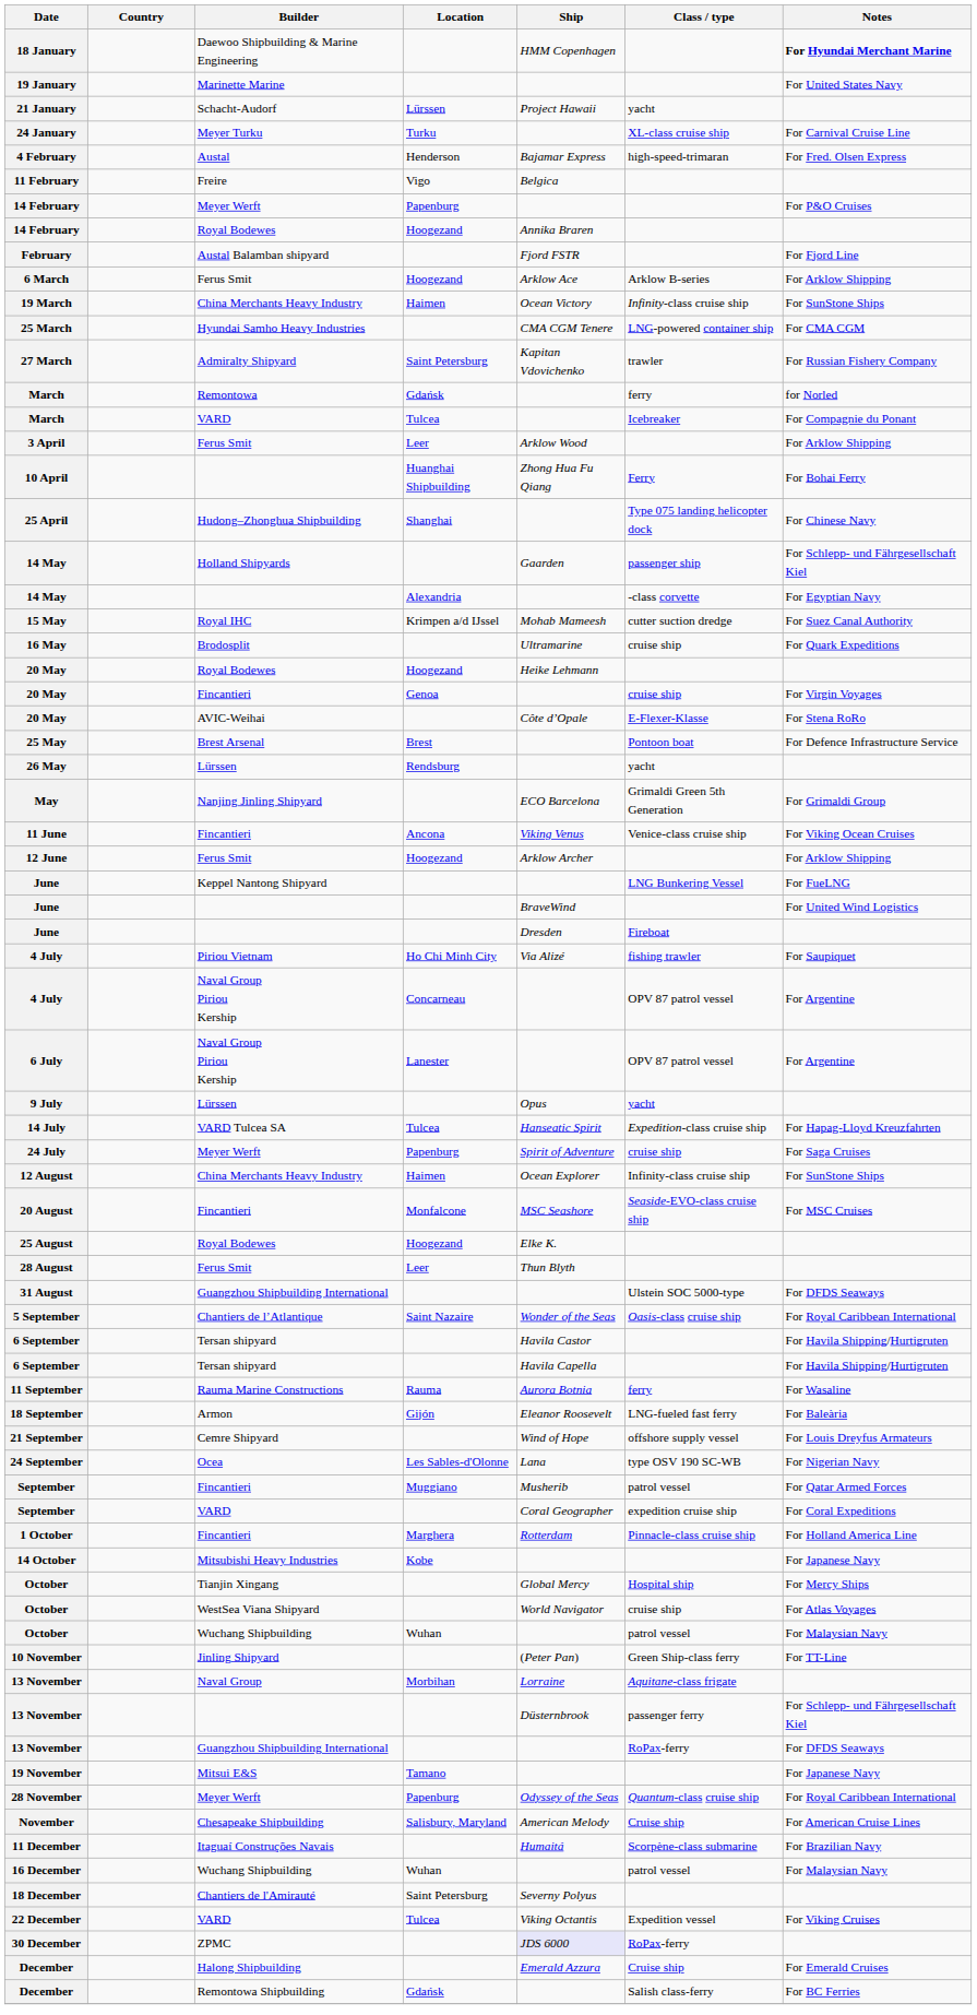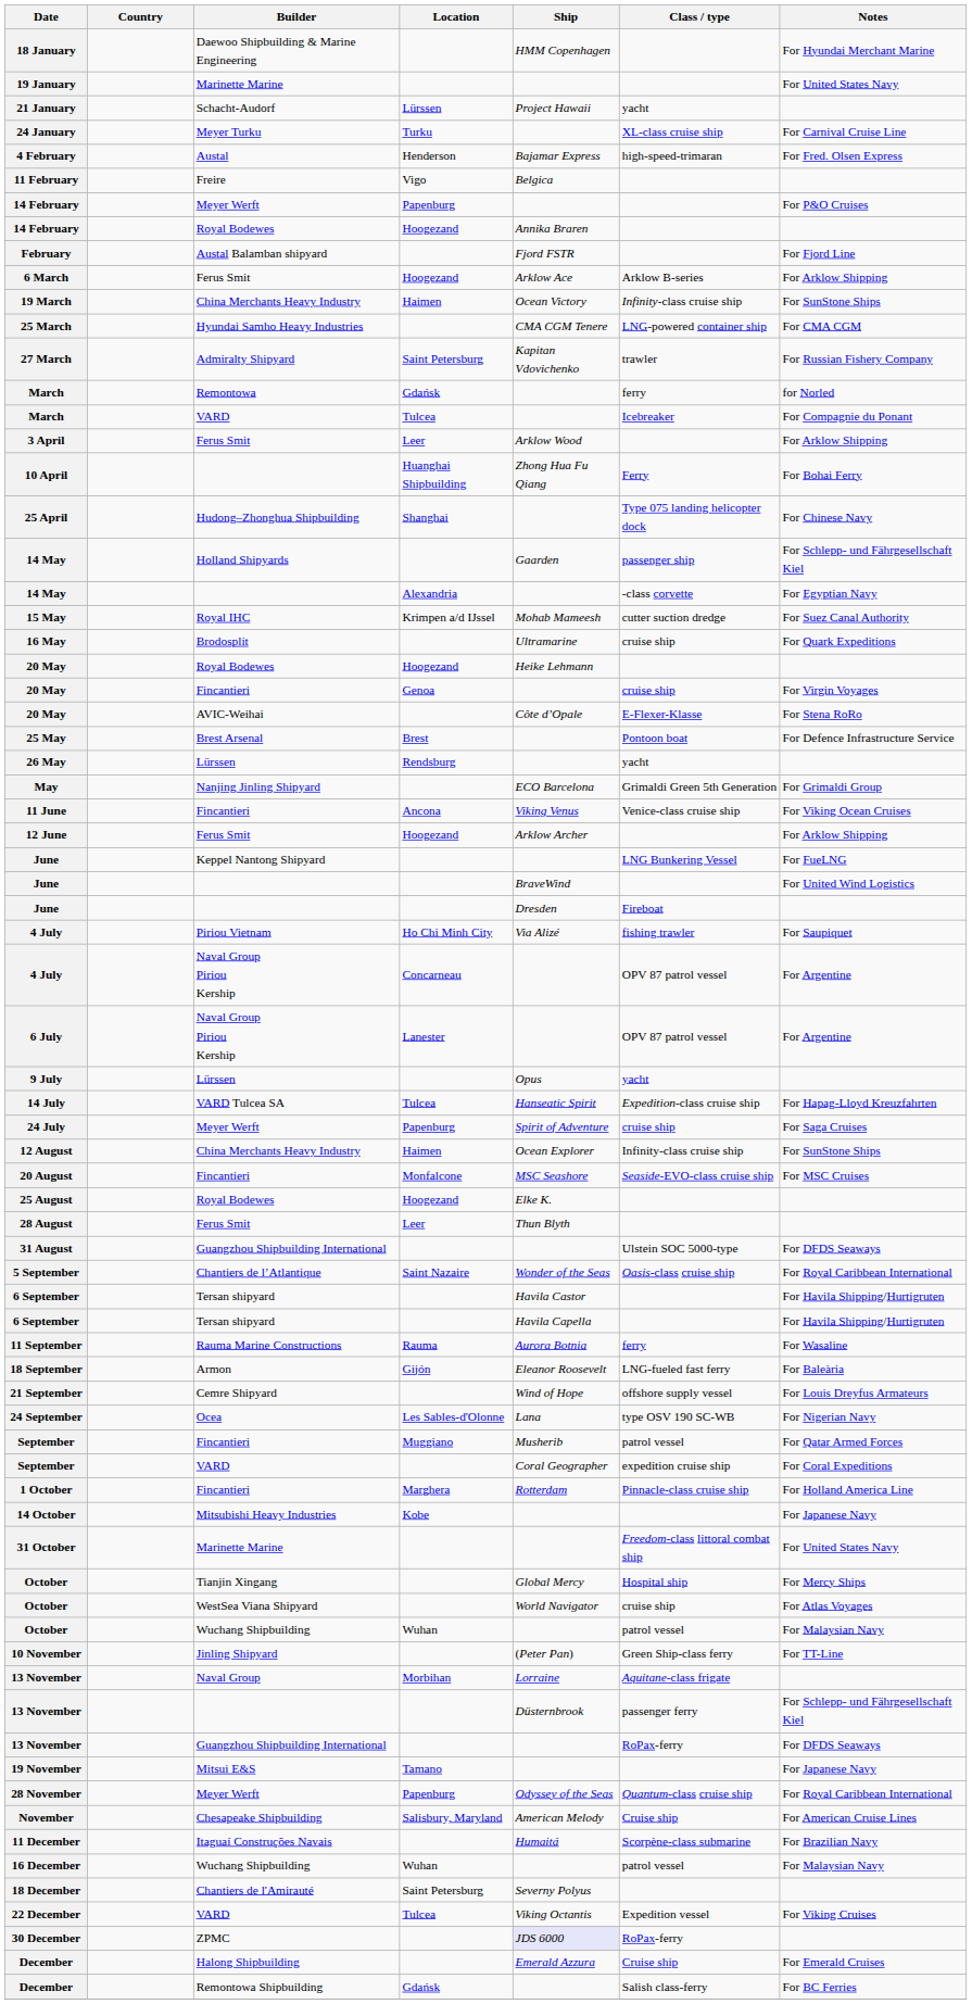 <table class="wikitable sortable" style="font-size:1.00em; line-height:1.5em;">
 <tr>
 <th width="100">Date</th>
 <th width="130">Country</th>
 <th>Builder</th>
 <th>Location</th>
 <th>Ship</th>
 <th>Class / type</th>
 <th>Notes</th>
 </tr>
 <tr>
 <th>18 January</th>
 <td></td>
 <td>Daewoo Shipbuilding & Marine Engineering</td>
 <td></td>
 <td><em>HMM Copenhagen</em></td>
 <td></td>
-<td><strong>For <a href='#'>Hyundai Merchant Marine</a></strong></td>
+<td>For <a href='#'>Hyundai Merchant Marine</a></td>
 </tr>
 <tr>
 <th>19 January</th>
 <td></td>
 <td><a href='#'>Marinette Marine</a></td>
 <td></td>
 <td></td>
 <td></td>
 <td>For <a href='#'>United States Navy</a></td>
 </tr>
 <tr>
 <th>21 January</th>
 <td></td>
 <td>Schacht-Audorf</td>
 <td><a href='#'>Lürssen</a></td>
 <td><em>Project Hawaii</em></td>
 <td>yacht</td>
 <td></td>
 </tr>
 <tr>
 <th>24 January</th>
 <td></td>
 <td><a href='#'>Meyer Turku</a></td>
 <td><a href='#'>Turku</a></td>
 <td></td>
 <td><a href='#'>XL-class cruise ship</a></td>
 <td>For <a href='#'>Carnival Cruise Line</a></td>
 </tr>
 <tr>
 <th>4 February</th>
 <td></td>
 <td><a href='#'>Austal</a></td>
 <td>Henderson</td>
 <td><em>Bajamar Express</em></td>
 <td>high-speed-trimaran</td>
 <td>For <a href='#'>Fred. Olsen Express</a></td>
 </tr>
 <tr>
 <th>11 February</th>
 <td></td>
 <td>Freire</td>
 <td>Vigo</td>
 <td><em>Belgica</em></td>
 <td></td>
 <td></td>
 </tr>
 <tr>
 <th>14 February</th>
 <td></td>
 <td><a href='#'>Meyer Werft</a></td>
 <td><a href='#'>Papenburg</a></td>
 <td></td>
 <td></td>
 <td>For <a href='#'>P&O Cruises</a></td>
 </tr>
 <tr>
 <th>14 February</th>
 <td></td>
 <td><a href='#'>Royal Bodewes</a></td>
 <td><a href='#'>Hoogezand</a></td>
 <td><em>Annika Braren</em></td>
 <td></td>
 <td></td>
 </tr>
 <tr>
 <th>February</th>
 <td></td>
 <td><a href='#'>Austal</a> Balamban shipyard</td>
 <td></td>
 <td><em>Fjord FSTR</em></td>
 <td></td>
 <td>For <a href='#'>Fjord Line</a></td>
 </tr>
 <tr>
 <th>6 March</th>
 <td></td>
 <td>Ferus Smit</td>
 <td><a href='#'>Hoogezand</a></td>
 <td><em>Arklow Ace</em></td>
 <td>Arklow B-series</td>
 <td>For <a href='#'>Arklow Shipping</a></td>
 </tr>
 <tr>
 <th>19 March</th>
 <td></td>
 <td><a href='#'>China Merchants Heavy Industry</a></td>
 <td><a href='#'>Haimen</a></td>
 <td><em>Ocean Victory</em></td>
 <td><em>Infinity</em>-class cruise ship</td>
 <td>For <a href='#'>SunStone Ships</a></td>
 </tr>
 <tr>
 <th>25 March</th>
 <td></td>
 <td><a href='#'>Hyundai Samho Heavy Industries</a></td>
 <td></td>
 <td><em>CMA CGM Tenere</em></td>
 <td><a href='#'>LNG</a>-powered <a href='#'>container ship</a></td>
 <td>For <a href='#'>CMA CGM</a></td>
 </tr>
 <tr>
 <th>27 March</th>
 <td></td>
 <td><a href='#'>Admiralty Shipyard</a></td>
 <td><a href='#'>Saint Petersburg</a></td>
 <td><em>Kapitan Vdovichenko</em></td>
 <td>trawler</td>
 <td>For <a href='#'>Russian Fishery Company</a></td>
 </tr>
 <tr>
 <th>March</th>
 <td></td>
 <td><a href='#'>Remontowa</a></td>
 <td><a href='#'>Gdańsk</a></td>
 <td></td>
 <td>ferry</td>
 <td>for <a href='#'>Norled</a></td>
 </tr>
 <tr>
 <th>March</th>
 <td></td>
 <td><a href='#'>VARD</a></td>
 <td><a href='#'>Tulcea</a></td>
 <td></td>
 <td><a href='#'>Icebreaker</a></td>
 <td>For <a href='#'>Compagnie du Ponant</a></td>
 </tr>
 <tr>
 <th>3 April</th>
 <td></td>
 <td><a href='#'>Ferus Smit</a></td>
 <td><a href='#'>Leer</a></td>
 <td><em>Arklow Wood</em></td>
 <td></td>
 <td>For <a href='#'>Arklow Shipping</a></td>
 </tr>
 <tr>
 <th>10 April</th>
 <td></td>
 <td></td>
 <td><a href='#'>Huanghai Shipbuilding</a></td>
 <td><em>Zhong Hua Fu Qiang</em></td>
 <td><a href='#'>Ferry</a></td>
 <td>For <a href='#'>Bohai Ferry</a></td>
 </tr>
 <tr>
 <th>25 April</th>
 <td></td>
 <td><a href='#'>Hudong–Zhonghua Shipbuilding</a></td>
 <td><a href='#'>Shanghai</a></td>
 <td></td>
 <td><a href='#'>Type 075 landing helicopter dock</a></td>
 <td>For <a href='#'>Chinese Navy</a></td>
 </tr>
 <tr>
 <th>14 May</th>
 <td></td>
 <td><a href='#'>Holland Shipyards</a></td>
 <td></td>
 <td><em>Gaarden</em></td>
 <td><a href='#'>passenger ship</a></td>
 <td>For <a href='#'>Schlepp- und Fährgesellschaft Kiel</a></td>
 </tr>
 <tr>
 <th>14 May</th>
 <td></td>
 <td></td>
 <td><a href='#'>Alexandria</a></td>
 <td></td>
 <td>-class <a href='#'>corvette</a></td>
 <td>For <a href='#'>Egyptian Navy</a></td>
 </tr>
 <tr>
 <th>15 May</th>
 <td></td>
 <td><a href='#'>Royal IHC</a></td>
 <td>Krimpen a/d IJssel</td>
 <td><em>Mohab Mameesh</em></td>
 <td>cutter suction dredge</td>
 <td>For <a href='#'>Suez Canal Authority</a></td>
 </tr>
 <tr>
 <th>16 May</th>
 <td></td>
 <td><a href='#'>Brodosplit</a></td>
 <td></td>
 <td><em>Ultramarine</em></td>
 <td>cruise ship</td>
 <td>For <a href='#'>Quark Expeditions</a></td>
 </tr>
 <tr>
 <th>20 May</th>
 <td></td>
 <td><a href='#'>Royal Bodewes</a></td>
 <td><a href='#'>Hoogezand</a></td>
 <td><em>Heike Lehmann</em></td>
 <td></td>
 <td></td>
 </tr>
 <tr>
 <th>20 May</th>
 <td></td>
 <td><a href='#'>Fincantieri</a></td>
 <td><a href='#'>Genoa</a></td>
 <td></td>
 <td><a href='#'>cruise ship</a></td>
 <td>For <a href='#'>Virgin Voyages</a></td>
 </tr>
 <tr>
 <th>20 May</th>
 <td></td>
 <td>AVIC-Weihai</td>
 <td></td>
 <td><em>Côte d’Opale</em></td>
 <td><a href='#'>E-Flexer-Klasse</a></td>
 <td>For <a href='#'>Stena RoRo</a></td>
 </tr>
 <tr>
 <th>25 May</th>
 <td></td>
 <td><a href='#'>Brest Arsenal</a></td>
 <td><a href='#'>Brest</a></td>
 <td></td>
 <td><a href='#'>Pontoon boat</a></td>
 <td>For Defence Infrastructure Service</td>
 </tr>
 <tr>
 <th>26 May</th>
 <td></td>
 <td><a href='#'>Lürssen</a></td>
 <td><a href='#'>Rendsburg</a></td>
 <td></td>
 <td>yacht</td>
 <td></td>
 </tr>
 <tr>
 <th>May</th>
 <td></td>
 <td><a href='#'>Nanjing Jinling Shipyard</a></td>
 <td></td>
 <td><em>ECO Barcelona</em></td>
 <td>Grimaldi Green 5th Generation</td>
 <td>For <a href='#'>Grimaldi Group</a></td>
 </tr>
 <tr>
 <th>11 June</th>
 <td></td>
 <td><a href='#'>Fincantieri</a></td>
 <td><a href='#'>Ancona</a></td>
 <td><em><a href='#'>Viking Venus</a></em></td>
 <td>Venice-class cruise ship</td>
 <td>For <a href='#'>Viking Ocean Cruises</a></td>
 </tr>
 <tr>
 <th>12 June</th>
 <td></td>
 <td><a href='#'>Ferus Smit</a></td>
 <td><a href='#'>Hoogezand</a></td>
 <td><em>Arklow Archer</em></td>
 <td></td>
 <td>For <a href='#'>Arklow Shipping</a></td>
 </tr>
 <tr>
 <th>June</th>
 <td></td>
 <td>Keppel Nantong Shipyard</td>
 <td></td>
 <td></td>
 <td><a href='#'>LNG Bunkering Vessel</a></td>
 <td>For <a href='#'>FueLNG</a></td>
 </tr>
 <tr>
 <th>June</th>
 <td></td>
 <td></td>
 <td></td>
 <td><em>BraveWind</em></td>
 <td></td>
 <td>For <a href='#'>United Wind Logistics</a></td>
 </tr>
 <tr>
 <th>June</th>
 <td></td>
 <td></td>
 <td></td>
 <td><em>Dresden</em></td>
 <td><a href='#'>Fireboat</a></td>
 <td></td>
 </tr>
 <tr>
 <th>4 July</th>
 <td></td>
 <td><a href='#'>Piriou Vietnam</a></td>
 <td><a href='#'>Ho Chi Minh City</a></td>
 <td><em>Via Alizé</em></td>
 <td><a href='#'>fishing trawler</a></td>
 <td>For <a href='#'>Saupiquet</a></td>
 </tr>
 <tr>
 <th>4 July</th>
 <td></td>
 <td><a href='#'>Naval Group</a><br><a href='#'>Piriou</a><br>Kership</td>
 <td><a href='#'>Concarneau</a></td>
 <td></td>
 <td>OPV 87 patrol vessel</td>
 <td>For <a href='#'>Argentine</a></td>
 </tr>
 <tr>
 <th>6 July</th>
 <td></td>
 <td><a href='#'>Naval Group</a><br><a href='#'>Piriou</a><br>Kership</td>
 <td><a href='#'>Lanester</a></td>
 <td></td>
 <td>OPV 87 patrol vessel</td>
 <td>For <a href='#'>Argentine</a></td>
 </tr>
 <tr>
 <th>9 July</th>
 <td></td>
 <td><a href='#'>Lürssen</a></td>
 <td></td>
 <td><em>Opus</em></td>
 <td><a href='#'>yacht</a></td>
 <td></td>
 </tr>
 <tr>
 <th>14 July</th>
 <td></td>
 <td><a href='#'>VARD</a> Tulcea  SA</td>
 <td><a href='#'>Tulcea</a></td>
 <td><em><a href='#'>Hanseatic Spirit</a></em></td>
 <td><em>Expedition</em>-class cruise ship</td>
 <td>For <a href='#'>Hapag-Lloyd Kreuzfahrten</a></td>
 </tr>
 <tr>
 <th>24 July</th>
 <td></td>
 <td><a href='#'>Meyer Werft</a></td>
 <td><a href='#'>Papenburg</a></td>
 <td><a href='#'><em>Spirit of Adventure</em></a></td>
 <td><a href='#'>cruise ship</a></td>
 <td>For <a href='#'>Saga Cruises</a></td>
 </tr>
 <tr>
 <th>12 August</th>
 <td></td>
 <td><a href='#'>China Merchants Heavy Industry</a></td>
 <td><a href='#'>Haimen</a></td>
 <td><em>Ocean Explorer</em></td>
 <td>Infinity-class cruise ship</td>
 <td>For <a href='#'>SunStone Ships</a></td>
 </tr>
 <tr>
 <th>20 August</th>
 <td></td>
 <td><a href='#'>Fincantieri</a></td>
 <td><a href='#'>Monfalcone</a></td>
 <td><em><a href='#'>MSC Seashore</a></em></td>
 <td><a href='#'><em>Seaside</em>-EVO-class cruise ship</a></td>
 <td>For <a href='#'>MSC Cruises</a></td>
 </tr>
 <tr>
 <th>25 August</th>
 <td></td>
 <td><a href='#'>Royal Bodewes</a></td>
 <td><a href='#'>Hoogezand</a></td>
 <td><em>Elke K.</em></td>
 <td></td>
 <td></td>
 </tr>
 <tr>
 <th>28 August</th>
 <td></td>
 <td><a href='#'>Ferus Smit</a></td>
 <td><a href='#'>Leer</a></td>
 <td><em>Thun Blyth</em></td>
 <td></td>
 <td></td>
 </tr>
 <tr>
 <th>31 August</th>
 <td></td>
 <td><a href='#'>Guangzhou Shipbuilding International</a></td>
 <td></td>
 <td></td>
 <td>Ulstein SOC 5000-type</td>
 <td>For <a href='#'>DFDS Seaways</a></td>
 </tr>
 <tr>
 <th>5 September</th>
 <td></td>
 <td><a href='#'>Chantiers de l’Atlantique</a></td>
 <td><a href='#'>Saint Nazaire</a></td>
 <td><em><a href='#'>Wonder of the Seas</a></em></td>
 <td><a href='#'><em>Oasis</em>-class</a> <a href='#'>cruise ship</a></td>
 <td>For <a href='#'>Royal Caribbean International</a></td>
 </tr>
 <tr>
 <th>6 September</th>
 <td></td>
 <td>Tersan shipyard</td>
 <td></td>
 <td><em>Havila Castor</em></td>
 <td></td>
 <td>For <a href='#'>Havila Shipping</a>/<a href='#'>Hurtigruten</a></td>
 </tr>
 <tr>
 <th>6 September</th>
 <td></td>
 <td>Tersan shipyard</td>
 <td></td>
 <td><em>Havila Capella</em></td>
 <td></td>
 <td>For <a href='#'>Havila Shipping</a>/<a href='#'>Hurtigruten</a></td>
 </tr>
 <tr>
 <th>11 September</th>
 <td></td>
 <td><a href='#'>Rauma Marine Constructions</a></td>
 <td><a href='#'>Rauma</a></td>
 <td><em><a href='#'>Aurora Botnia</a></em></td>
 <td><a href='#'>ferry</a></td>
 <td>For <a href='#'>Wasaline</a></td>
 </tr>
 <tr>
 <th>18 September</th>
 <td></td>
 <td>Armon</td>
 <td><a href='#'>Gijón</a></td>
 <td><em>Eleanor Roosevelt</em></td>
 <td>LNG-fueled fast ferry</td>
 <td>For <a href='#'>Baleària</a></td>
 </tr>
 <tr>
 <th>21 September</th>
 <td></td>
 <td>Cemre Shipyard</td>
 <td></td>
 <td><em>Wind of Hope</em></td>
 <td>offshore supply vessel</td>
 <td>For <a href='#'>Louis Dreyfus Armateurs</a></td>
 </tr>
 <tr>
 <th>24 September</th>
 <td></td>
 <td><a href='#'>Ocea</a></td>
 <td><a href='#'>Les Sables-d'Olonne</a></td>
 <td><em>Lana</em></td>
 <td>type OSV 190 SC-WB</td>
 <td>For <a href='#'>Nigerian Navy</a></td>
 </tr>
 <tr>
 <th>September</th>
 <td></td>
 <td><a href='#'>Fincantieri</a></td>
 <td><a href='#'>Muggiano</a></td>
 <td><em>Musherib</em></td>
 <td>patrol vessel</td>
 <td>For <a href='#'>Qatar Armed Forces</a></td>
 </tr>
 <tr>
 <th>September</th>
 <td></td>
 <td><a href='#'>VARD</a></td>
 <td></td>
 <td><em>Coral Geographer</em></td>
 <td>expedition cruise ship</td>
 <td>For <a href='#'>Coral Expeditions</a></td>
 </tr>
 <tr>
 <th>1 October</th>
 <td></td>
 <td><a href='#'>Fincantieri</a></td>
 <td><a href='#'>Marghera</a></td>
 <td><a href='#'><em>Rotterdam</em></a></td>
 <td><a href='#'>Pinnacle-class cruise ship</a></td>
 <td>For <a href='#'>Holland America Line</a></td>
 </tr>
 <tr>
 <th>14 October</th>
 <td></td>
 <td><a href='#'>Mitsubishi Heavy Industries</a></td>
 <td><a href='#'>Kobe</a></td>
 <td></td>
 <td></td>
 <td>For <a href='#'>Japanese Navy</a></td>
 </tr>
 <tr>
+<th>31 October</th>
+<td></td>
+<td><a href='#'>Marinette Marine</a></td>
+<td></td>
+<td></td>
+<td><a href='#'><em>Freedom</em>-class</a> <a href='#'>littoral combat ship</a></td>
+<td>For <a href='#'>United States Navy</a></td>
+</tr>
+<tr>
 <th>October</th>
 <td></td>
 <td>Tianjin Xingang</td>
 <td></td>
 <td><em>Global Mercy</em></td>
 <td><a href='#'>Hospital ship</a></td>
 <td>For <a href='#'>Mercy Ships</a></td>
 </tr>
 <tr>
 <th>October</th>
 <td></td>
 <td>WestSea Viana Shipyard</td>
 <td></td>
 <td><em>World Navigator</em></td>
 <td>cruise ship</td>
 <td>For <a href='#'>Atlas Voyages</a></td>
 </tr>
 <tr>
 <th>October</th>
 <td></td>
 <td>Wuchang Shipbuilding</td>
 <td>Wuhan</td>
 <td></td>
 <td>patrol vessel</td>
 <td>For <a href='#'>Malaysian Navy</a></td>
 </tr>
 <tr>
 <th>10 November</th>
 <td></td>
 <td><a href='#'>Jinling Shipyard</a></td>
 <td></td>
 <td>(<em>Peter Pan</em>)</td>
 <td>Green Ship-class ferry</td>
 <td>For <a href='#'>TT-Line</a></td>
 </tr>
 <tr>
 <th>13 November</th>
 <td></td>
 <td><a href='#'>Naval Group</a></td>
 <td><a href='#'>Morbihan</a></td>
 <td><a href='#'><em>Lorraine</em></a></td>
 <td><a href='#'><em>Aquitane</em>-class frigate</a></td>
 <td></td>
 </tr>
 <tr>
 <th>13  November</th>
 <td></td>
 <td></td>
 <td></td>
 <td><em>Düsternbrook</em></td>
 <td>passenger ferry</td>
 <td>For <a href='#'>Schlepp- und Fährgesellschaft Kiel</a></td>
 </tr>
 <tr>
 <th>13 November</th>
 <td></td>
 <td><a href='#'>Guangzhou Shipbuilding International</a></td>
 <td></td>
 <td></td>
 <td><a href='#'>RoPax</a>-ferry</td>
 <td>For <a href='#'>DFDS Seaways</a></td>
 </tr>
 <tr>
 <th>19 November</th>
 <td></td>
 <td><a href='#'>Mitsui E&S</a></td>
 <td><a href='#'>Tamano</a></td>
 <td></td>
 <td></td>
 <td>For <a href='#'>Japanese Navy</a></td>
 </tr>
 <tr>
 <th>28 November</th>
 <td></td>
 <td><a href='#'>Meyer Werft</a></td>
 <td><a href='#'>Papenburg</a></td>
 <td><em><a href='#'>Odyssey of the Seas</a></em></td>
 <td><a href='#'><em>Quantum</em>-class</a> <a href='#'>cruise ship</a></td>
 <td>For <a href='#'>Royal Caribbean International</a></td>
 </tr>
 <tr>
 <th>November</th>
 <td></td>
 <td><a href='#'>Chesapeake Shipbuilding</a></td>
 <td><a href='#'>Salisbury, Maryland</a></td>
 <td><em>American Melody</em></td>
 <td><a href='#'>Cruise ship</a></td>
 <td>For <a href='#'>American Cruise Lines</a></td>
 </tr>
 <tr>
 <th>11 December</th>
 <td></td>
 <td><a href='#'>Itaguaí Construções Navais</a></td>
 <td></td>
 <td><a href='#'><em>Humaitá</em></a></td>
 <td><a href='#'>Scorpène-class submarine</a></td>
 <td>For <a href='#'>Brazilian Navy</a></td>
 </tr>
 <tr>
 <th>16 December</th>
 <td></td>
 <td>Wuchang Shipbuilding</td>
 <td>Wuhan</td>
 <td></td>
 <td>patrol vessel</td>
 <td>For <a href='#'>Malaysian Navy</a></td>
 </tr>
 <tr>
 <th>18 December</th>
 <td></td>
 <td><a href='#'>Chantiers de l'Amirauté</a></td>
 <td>Saint Petersburg</td>
 <td><em>Severny Polyus</em></td>
 <td></td>
 <td></td>
 </tr>
 <tr>
 <th>22 December</th>
 <td></td>
 <td><a href='#'>VARD</a></td>
 <td><a href='#'>Tulcea</a></td>
 <td><em>Viking Octantis</em></td>
 <td>Expedition vessel</td>
 <td>For <a href='#'>Viking Cruises</a></td>
 </tr>
 <tr>
 <th>30 December</th>
 <td></td>
 <td>ZPMC</td>
 <td></td>
 <td style="background: lavender;"><em>JDS 6000</em></td>
 <td><a href='#'>RoPax</a>-ferry</td>
 <td></td>
 </tr>
 <tr>
 <th>December</th>
 <td></td>
 <td><a href='#'>Halong Shipbuilding</a></td>
 <td></td>
 <td><em><a href='#'>Emerald Azzura</a></em></td>
 <td><a href='#'>Cruise ship</a></td>
 <td>For <a href='#'>Emerald Cruises</a></td>
 </tr>
 <tr>
 <th>December</th>
 <td></td>
 <td>Remontowa Shipbuilding</td>
 <td><a href='#'>Gdańsk</a></td>
 <td></td>
 <td>Salish class-ferry</td>
 <td>For <a href='#'>BC Ferries</a></td>
 </tr>
 <tr>
 </tr>
 </table>
